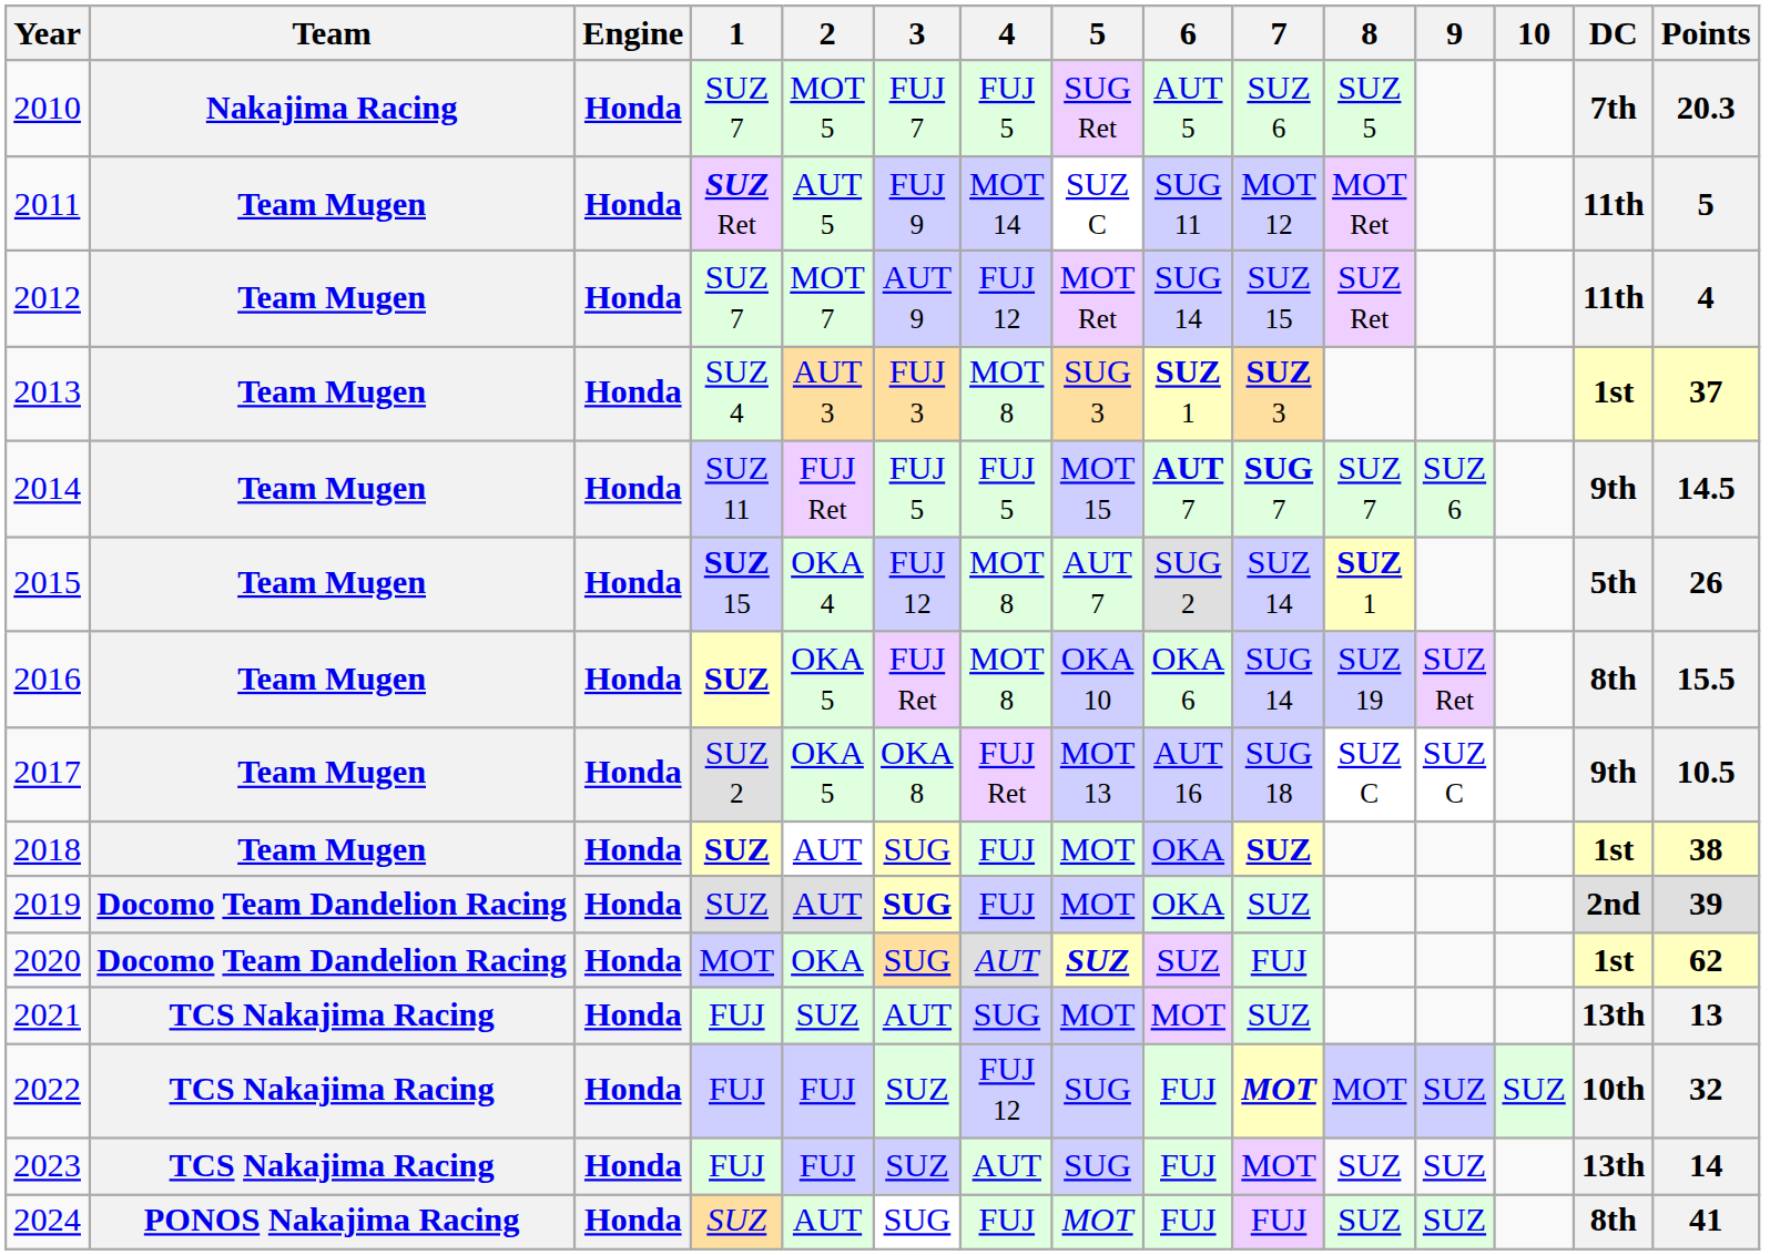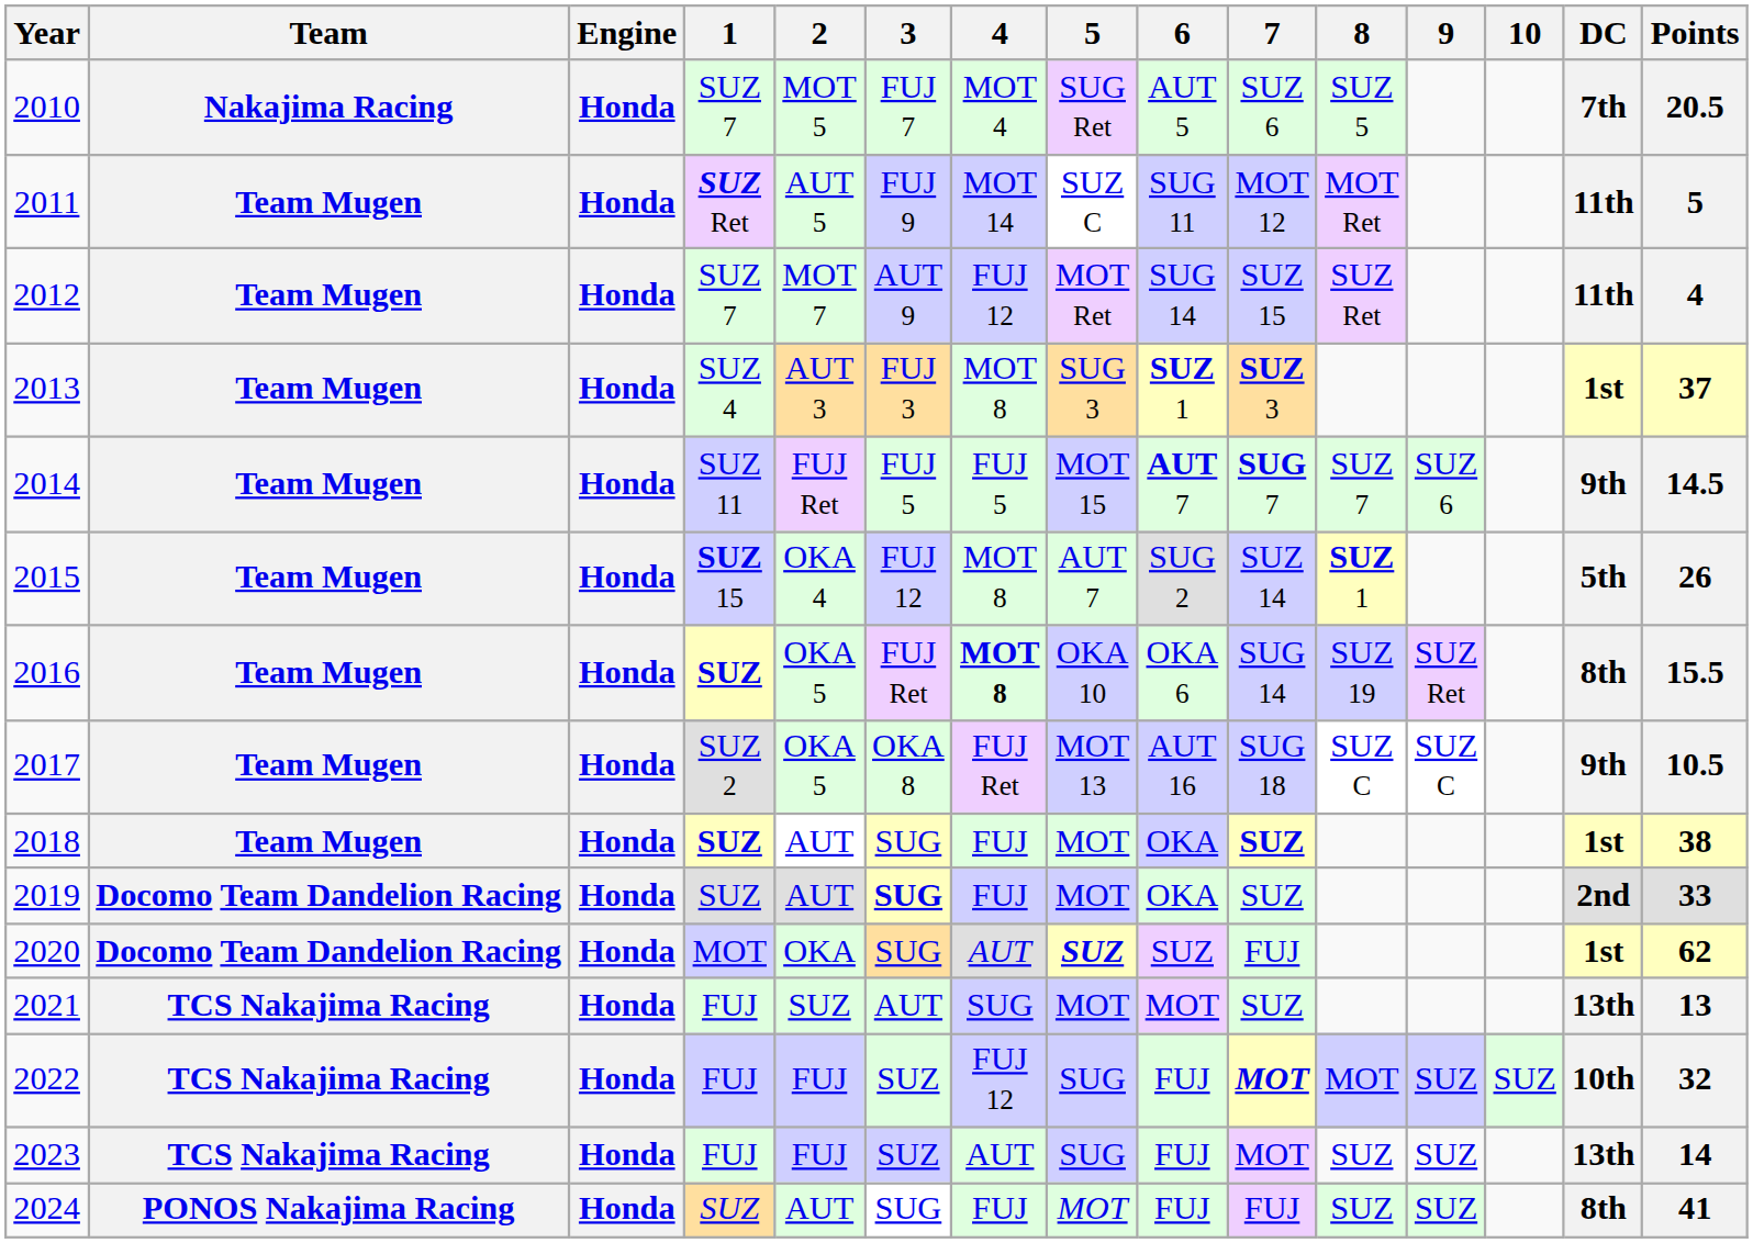 <table class="wikitable" style="text-align:center; font-size:85%">
 <tr>
 <th>Year</th>
 <th>Team</th>
 <th>Engine</th>
 <th>1</th>
 <th>2</th>
 <th>3</th>
 <th>4</th>
 <th>5</th>
 <th>6</th>
 <th>7</th>
 <th>8</th>
 <th>9</th>
 <th>10</th>
 <th>DC</th>
 <th>Points</th>
 </tr>
 <tr>
 <td><a href='#'>2010</a></td>
 <th nowrap><a href='#'>Nakajima Racing</a></th>
 <th><a href='#'>Honda</a></th>
 <td style="background:#DFFFDF;"><a href='#'>SUZ</a><br><small>7</small></td>
 <td style="background:#DFFFDF;"><a href='#'>MOT</a><br><small>5</small></td>
 <td style="background:#DFFFDF;"><a href='#'>FUJ</a><br><small>7</small></td>
-<td style="background:#DFFFDF;"><a href='#'>FUJ</a><br><small>5</small></td>
+<td style="background:#DFFFDF;"><a href='#'>MOT</a><br><small>4</small></td>
 <td style="background:#EFCFFF;"><a href='#'>SUG</a><br><small>Ret</small></td>
 <td style="background:#DFFFDF;"><a href='#'>AUT</a><br><small>5</small></td>
 <td style="background:#DFFFDF;"><a href='#'>SUZ</a><br><small>6</small></td>
 <td style="background:#DFFFDF;"><a href='#'>SUZ</a><br><small>5</small></td>
 <td></td>
 <td></td>
 <th>7th</th>
-<th>20.3</th>
+<th>20.5</th>
 </tr>
 <tr>
 <td><a href='#'>2011</a></td>
 <th nowrap><a href='#'>Team Mugen</a></th>
 <th><a href='#'>Honda</a></th>
 <td style="background:#EFCFFF;"><strong><em><a href='#'>SUZ</a></em></strong><br><small>Ret</small></td>
 <td style="background:#DFFFDF;"><a href='#'>AUT</a><br><small>5</small></td>
 <td style="background:#CFCFFF;"><a href='#'>FUJ</a><br><small>9</small></td>
 <td style="background:#CFCFFF;"><a href='#'>MOT</a><br><small>14</small></td>
 <td style="background:#FFFFFF;"><a href='#'>SUZ</a><br><small>C</small></td>
 <td style="background:#CFCFFF;"><a href='#'>SUG</a><br><small>11</small></td>
 <td style="background:#CFCFFF;"><a href='#'>MOT</a><br><small>12</small></td>
 <td style="background:#EFCFFF;"><a href='#'>MOT</a><br><small>Ret</small></td>
 <td></td>
 <td></td>
 <th>11th</th>
 <th>5</th>
 </tr>
 <tr>
 <td><a href='#'>2012</a></td>
 <th><a href='#'>Team Mugen</a></th>
 <th><a href='#'>Honda</a></th>
 <td style="background:#DFFFDF;"><a href='#'>SUZ</a><br><small>7</small></td>
 <td style="background:#DFFFDF;"><a href='#'>MOT</a><br><small>7</small></td>
 <td style="background:#CFCFFF;"><a href='#'>AUT</a><br><small>9</small></td>
 <td style="background:#CFCFFF;"><a href='#'>FUJ</a><br><small>12</small></td>
 <td style="background:#EFCFFF;"><a href='#'>MOT</a><br><small>Ret</small></td>
 <td style="background:#CFCFFF;"><a href='#'>SUG</a><br><small>14</small></td>
 <td style="background:#CFCFFF;"><a href='#'>SUZ</a><br><small>15</small></td>
 <td style="background:#EFCFFF;"><a href='#'>SUZ</a><br><small>Ret</small></td>
 <td></td>
 <td></td>
 <th>11th</th>
 <th>4</th>
 </tr>
 <tr>
 <td><a href='#'>2013</a></td>
 <th><a href='#'>Team Mugen</a></th>
 <th><a href='#'>Honda</a></th>
 <td style="background:#DFFFDF;"><a href='#'>SUZ</a><br><small>4</small></td>
 <td style="background:#FFDF9F;"><a href='#'>AUT</a><br><small>3</small></td>
 <td style="background:#FFDF9F;"><a href='#'>FUJ</a><br><small>3</small></td>
 <td style="background:#DFFFDF;"><a href='#'>MOT</a><br><small>8</small></td>
 <td style="background:#FFDF9F;"><a href='#'>SUG</a><br><small>3</small></td>
 <td style="background:#FFFFBF;"><strong><a href='#'>SUZ</a></strong><br><small>1</small></td>
 <td style="background:#FFDF9F;"><strong><a href='#'>SUZ</a></strong><br><small>3</small></td>
 <td></td>
 <td></td>
 <td></td>
 <th style="background:#FFFFBF;">1st</th>
 <th style="background:#FFFFBF;">37</th>
 </tr>
 <tr>
 <td><a href='#'>2014</a></td>
 <th><a href='#'>Team Mugen</a></th>
 <th><a href='#'>Honda</a></th>
 <td style="background:#CFCFFF;"><a href='#'>SUZ</a><br><small>11</small></td>
 <td style="background:#EFCFFF;"><a href='#'>FUJ</a><br><small>Ret</small></td>
 <td style="background:#DFFFDF;"><a href='#'>FUJ</a><br><small>5</small></td>
 <td style="background:#DFFFDF;"><a href='#'>FUJ</a><br><small>5</small></td>
 <td style="background:#CFCFFF;"><a href='#'>MOT</a><br><small>15</small></td>
 <td style="background:#DFFFDF;"><strong><a href='#'>AUT</a></strong><br><small>7</small></td>
 <td style="background:#DFFFDF;"><strong><a href='#'>SUG</a></strong><br><small>7</small></td>
 <td style="background:#DFFFDF;"><a href='#'>SUZ</a><br><small>7</small></td>
 <td style="background:#DFFFDF;"><a href='#'>SUZ</a><br><small>6</small></td>
 <td></td>
 <th>9th</th>
 <th>14.5</th>
 </tr>
 <tr>
 <td><a href='#'>2015</a></td>
 <th><a href='#'>Team Mugen</a></th>
 <th><a href='#'>Honda</a></th>
 <td style="background:#CFCFFF;"><strong><a href='#'>SUZ</a></strong><br><small>15</small></td>
 <td style="background:#DFFFDF;"><a href='#'>OKA</a><br><small>4</small></td>
 <td style="background:#CFCFFF;"><a href='#'>FUJ</a><br><small>12</small></td>
 <td style="background:#DFFFDF;"><a href='#'>MOT</a><br><small>8</small></td>
 <td style="background:#DFFFDF;"><a href='#'>AUT</a><br><small>7</small></td>
 <td style="background:#DFDFDF;"><a href='#'>SUG</a><br><small>2</small></td>
 <td style="background:#CFCFFF;"><a href='#'>SUZ</a><br><small>14</small></td>
 <td style="background:#FFFFBF;"><strong><a href='#'>SUZ</a></strong><br><small>1</small></td>
 <td></td>
 <td></td>
 <th>5th</th>
 <th>26</th>
 </tr>
 <tr>
 <td><a href='#'>2016</a></td>
 <th><a href='#'>Team Mugen</a></th>
 <th><a href='#'>Honda</a></th>
 <td style="background:#FFFFBF;"><strong><a href='#'>SUZ</a></strong><br></td>
 <td style="background:#DFFFDF;"><a href='#'>OKA</a><br><small>5</small></td>
 <td style="background:#EFCFFF;"><a href='#'>FUJ</a><br><small>Ret</small></td>
-<td style="background:#DFFFDF;"><a href='#'>MOT</a><br><small>8</small></td>
+<td style="background:#DFFFDF;"><strong><a href='#'>MOT</a><br><small>8</small></strong></td>
 <td style="background:#CFCFFF;"><a href='#'>OKA</a><br><small>10</small></td>
 <td style="background:#DFFFDF;"><a href='#'>OKA</a><br><small>6</small></td>
 <td style="background:#CFCFFF;"><a href='#'>SUG</a><br><small>14</small></td>
 <td style="background:#CFCFFF;"><a href='#'>SUZ</a><br><small>19</small></td>
 <td style="background:#EFCFFF;"><a href='#'>SUZ</a><br><small>Ret</small></td>
 <td></td>
 <th>8th</th>
 <th>15.5</th>
 </tr>
 <tr>
 <td><a href='#'>2017</a></td>
 <th><a href='#'>Team Mugen</a></th>
 <th><a href='#'>Honda</a></th>
 <td style="background:#DFDFDF;"><a href='#'>SUZ</a><br><small>2</small></td>
 <td style="background:#DFFFDF;"><a href='#'>OKA</a><br><small>5</small></td>
 <td style="background:#DFFFDF;"><a href='#'>OKA</a><br><small>8</small></td>
 <td style="background:#EFCFFF;"><a href='#'>FUJ</a><br><small>Ret</small></td>
 <td style="background:#CFCFFF;"><a href='#'>MOT</a><br><small>13</small></td>
 <td style="background:#CFCFFF;"><a href='#'>AUT</a><br><small>16</small></td>
 <td style="background:#CFCFFF;"><a href='#'>SUG</a><br><small>18</small></td>
 <td style="background:#FFFFFF;"><a href='#'>SUZ</a><br><small>C</small></td>
 <td style="background:#FFFFFF;"><a href='#'>SUZ</a><br><small>C</small></td>
 <td></td>
 <th>9th</th>
 <th>10.5</th>
 </tr>
 <tr>
 <td><a href='#'>2018</a></td>
 <th><a href='#'>Team Mugen</a></th>
 <th><a href='#'>Honda</a></th>
 <td style="background:#FFFFBF;"><strong><a href='#'>SUZ</a></strong><br></td>
 <td style="background:#FFFFFF;"><a href='#'>AUT</a><br></td>
 <td style="background:#FFFFBF;"><a href='#'>SUG</a><br></td>
 <td style="background:#DFFFDF;"><a href='#'>FUJ</a><br></td>
 <td style="background:#DFFFDF;"><a href='#'>MOT</a><br></td>
 <td style="background:#CFCFFF;"><a href='#'>OKA</a><br></td>
 <td style="background:#FFFFBF;"><strong><a href='#'>SUZ</a></strong><br></td>
 <td></td>
 <td></td>
 <td></td>
 <th style="background:#FFFFBF;">1st</th>
 <th style="background:#FFFFBF;">38</th>
 </tr>
 <tr>
 <td><a href='#'>2019</a></td>
 <th nowrap><a href='#'>Docomo</a> <a href='#'>Team Dandelion Racing</a></th>
 <th><a href='#'>Honda</a></th>
 <td style="background:#DFDFDF;"><a href='#'>SUZ</a><br></td>
 <td style="background:#DFDFDF;"><a href='#'>AUT</a><br></td>
 <td style="background:#FFFFBF;"><strong><a href='#'>SUG</a></strong><br></td>
 <td style="background:#CFCFFF;"><a href='#'>FUJ</a><br></td>
 <td style="background:#CFCFFF;"><a href='#'>MOT</a><br></td>
 <td style="background:#DFFFDF;"><a href='#'>OKA</a><br></td>
 <td style="background:#DFFFDF;"><a href='#'>SUZ</a><br></td>
 <td></td>
 <td></td>
 <td></td>
 <th style="background:#DFDFDF;">2nd</th>
-<th style="background:#DFDFDF;">39</th>
+<th style="background:#DFDFDF;">33</th>
 </tr>
 <tr>
 <td><a href='#'>2020</a></td>
 <th><a href='#'>Docomo</a> <a href='#'>Team Dandelion Racing</a></th>
 <th><a href='#'>Honda</a></th>
 <td style="background:#CFCFFF;"><a href='#'>MOT</a><br></td>
 <td style="background:#DFFFDF;"><a href='#'>OKA</a><br></td>
 <td style="background:#FFDF9F;"><a href='#'>SUG</a><br></td>
 <td style="background:#DFDFDF;"><em><a href='#'>AUT</a></em><br></td>
 <td style="background:#FFFFBF;"><strong><em><a href='#'>SUZ</a></em></strong><br></td>
 <td style="background:#EFCFFF;"><a href='#'>SUZ</a><br></td>
 <td style="background:#DFFFDF;"><a href='#'>FUJ</a><br></td>
 <td></td>
 <td></td>
 <td></td>
 <th style="background:#FFFFBF;">1st</th>
 <th style="background:#FFFFBF;">62</th>
 </tr>
 <tr>
 <td><a href='#'>2021</a></td>
 <th><a href='#'>TCS Nakajima Racing</a></th>
 <th><a href='#'>Honda</a></th>
 <td style="background:#DFFFDF;"><a href='#'>FUJ</a><br></td>
 <td style="background:#DFFFDF;"><a href='#'>SUZ</a><br></td>
 <td style="background:#DFFFDF;"><a href='#'>AUT</a><br></td>
 <td style="background:#CFCFFF;"><a href='#'>SUG</a><br></td>
 <td style="background:#CFCFFF;"><a href='#'>MOT</a><br></td>
 <td style="background:#EFCFFF;"><a href='#'>MOT</a><br></td>
 <td style="background:#DFFFDF;"><a href='#'>SUZ</a><br></td>
 <td></td>
 <td></td>
 <td></td>
 <th>13th</th>
 <th>13</th>
 </tr>
 <tr>
 <td><a href='#'>2022</a></td>
 <th><a href='#'>TCS Nakajima Racing</a></th>
 <th><a href='#'>Honda</a></th>
 <td style="background:#CFCFFF;"><a href='#'>FUJ</a><br></td>
 <td style="background:#CFCFFF;"><a href='#'>FUJ</a><br></td>
 <td style="background:#DFFFDF;"><a href='#'>SUZ</a><br></td>
 <td style="background:#CFCFFF;"><a href='#'>FUJ</a><br><small>12</small></td>
 <td style="background:#CFCFFF;"><a href='#'>SUG</a><br></td>
 <td style="background:#DFFFDF;"><a href='#'>FUJ</a><br></td>
 <td style="background:#FFFFBF;"><strong><em><a href='#'>MOT</a></em></strong><br></td>
 <td style="background:#CFCFFF;"><a href='#'>MOT</a><br></td>
 <td style="background:#CFCFFF;"><a href='#'>SUZ</a><br></td>
 <td style="background:#DFFFDF;"><a href='#'>SUZ</a><br></td>
 <th>10th</th>
 <th>32</th>
 </tr>
 <tr>
 <td><a href='#'>2023</a></td>
 <th><a href='#'>TCS</a> <a href='#'>Nakajima Racing</a></th>
 <th><a href='#'>Honda</a></th>
 <td style="background:#DFFFDF;"><a href='#'>FUJ</a><br></td>
 <td style="background:#CFCFFF;"><a href='#'>FUJ</a><br></td>
 <td style="background:#CFCFFF;"><a href='#'>SUZ</a><br></td>
 <td style="background:#DFFFDF;"><a href='#'>AUT</a><br></td>
 <td style="background:#CFCFFF;"><a href='#'>SUG</a><br></td>
 <td style="background:#DFFFDF;"><a href='#'>FUJ</a><br></td>
 <td style="background:#EFCFFF;"><a href='#'>MOT</a><br></td>
 <td><a href='#'>SUZ</a></td>
 <td><a href='#'>SUZ</a></td>
 <td></td>
 <th>13th</th>
 <th>14</th>
 </tr>
 <tr>
 <td><a href='#'>2024</a></td>
 <th><a href='#'>PONOS</a> <a href='#'>Nakajima Racing</a></th>
 <th><a href='#'>Honda</a></th>
 <td style="background:#FFDF9F;"><em><a href='#'>SUZ</a></em><br></td>
 <td style="background:#DFFFDF;"><a href='#'>AUT</a><br></td>
 <td style="background:#FFFFFF;"><a href='#'>SUG</a><br></td>
 <td style="background:#DFFFDF;"><a href='#'>FUJ</a><br></td>
 <td style="background:#DFFFDF;"><em><a href='#'>MOT</a></em><br></td>
 <td style="background:#DFFFDF;"><a href='#'>FUJ</a><br></td>
 <td style="background:#EFCFFF;"><a href='#'>FUJ</a><br></td>
 <td style="background:#DFFFDF;"><a href='#'>SUZ</a><br></td>
 <td style="background:#DFFFDF;"><a href='#'>SUZ</a><br></td>
 <td></td>
 <th>8th</th>
 <th>41</th>
 </tr>
 </table>
